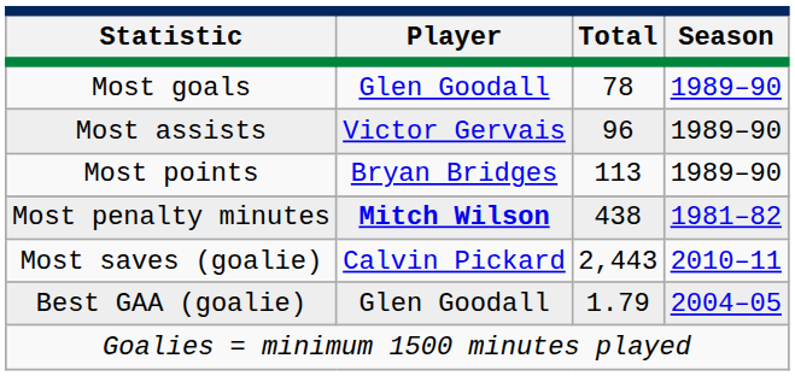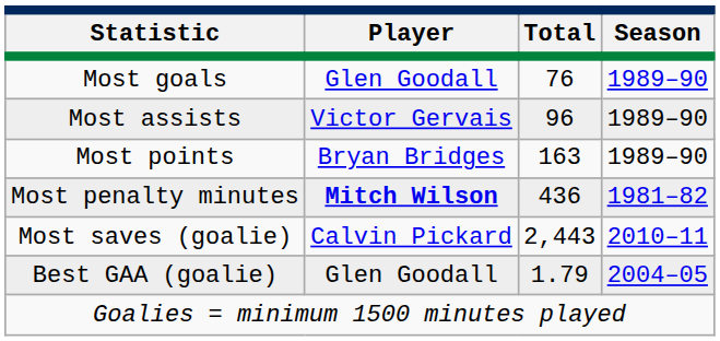 <table class="wikitable" style="float:left; text-align: center; margin-right:1em;">
 <tr style="border-top:#00285D 5px solid; border-bottom:#00843D 5px solid;">
 <th>Statistic</th>
 <th>Player</th>
 <th>Total</th>
 <th>Season</th>
 </tr>
 <tr>
 <td>Most goals</td>
 <td><a href='#'>Glen Goodall</a></td>
-<td>78</td>
+<td>76</td>
 <td><a href='#'>1989–90</a></td>
 </tr>
 <tr align="center" bgcolor="#eeeeee">
 <td>Most assists</td>
 <td><a href='#'>Victor Gervais</a></td>
 <td>96</td>
 <td>1989–90</td>
 </tr>
 <tr>
 <td>Most points</td>
 <td><a href='#'>Bryan Bridges</a></td>
-<td>113</td>
+<td>163</td>
 <td>1989–90</td>
 </tr>
 <tr align="center" bgcolor="#eeeeee">
 <td>Most penalty minutes</td>
 <td><strong><a href='#'>Mitch Wilson</a></strong></td>
-<td>438</td>
+<td>436</td>
 <td><a href='#'>1981–82</a></td>
 </tr>
 <tr>
 <td>Most saves (goalie)</td>
 <td><a href='#'>Calvin Pickard</a></td>
 <td>2,443</td>
 <td><a href='#'>2010–11</a></td>
 </tr>
 <tr align="center" bgcolor="#eeeeee">
 <td>Best GAA (goalie)</td>
 <td>Glen Goodall</td>
 <td>1.79</td>
 <td><a href='#'>2004–05</a></td>
 </tr>
 <tr>
 <td colspan=4 style="border-bottom:1px #aaaaaa solid;"><em>Goalies = minimum 1500 minutes played</em></td>
 </tr>
 </table>
